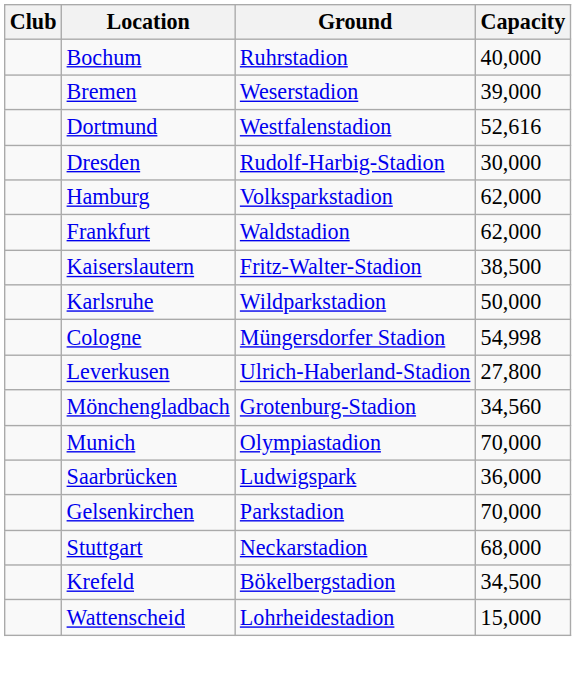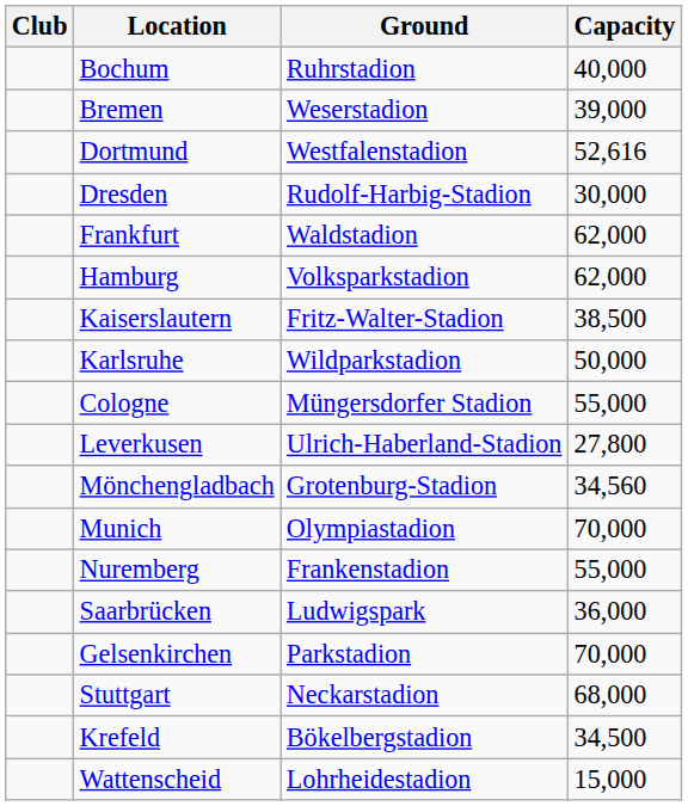 <table class="wikitable sortable">
 <tr>
 <th>Club</th>
 <th>Location</th>
 <th>Ground</th>
 <th>Capacity</th>
 </tr>
 <tr>
 <td></td>
 <td><a href='#'>Bochum</a></td>
 <td><a href='#'>Ruhrstadion</a></td>
 <td>40,000</td>
 </tr>
 <tr>
 <td></td>
 <td><a href='#'>Bremen</a></td>
 <td><a href='#'>Weserstadion</a></td>
 <td>39,000</td>
 </tr>
 <tr>
 <td></td>
 <td><a href='#'>Dortmund</a></td>
 <td><a href='#'>Westfalenstadion</a></td>
 <td>52,616</td>
 </tr>
 <tr>
 <td></td>
 <td><a href='#'>Dresden</a></td>
 <td><a href='#'>Rudolf-Harbig-Stadion</a></td>
 <td>30,000</td>
 </tr>
 <tr>
 <td></td>
-<td><a href='#'>Hamburg</a></td>
-<td><a href='#'>Volksparkstadion</a></td>
+<td><a href='#'>Frankfurt</a></td>
+<td><a href='#'>Waldstadion</a></td>
 <td>62,000</td>
 </tr>
 <tr>
 <td></td>
-<td><a href='#'>Frankfurt</a></td>
-<td><a href='#'>Waldstadion</a></td>
+<td><a href='#'>Hamburg</a></td>
+<td><a href='#'>Volksparkstadion</a></td>
 <td>62,000</td>
 </tr>
 <tr>
 <td></td>
 <td><a href='#'>Kaiserslautern</a></td>
 <td><a href='#'>Fritz-Walter-Stadion</a></td>
 <td>38,500</td>
 </tr>
 <tr>
 <td></td>
 <td><a href='#'>Karlsruhe</a></td>
 <td><a href='#'>Wildparkstadion</a></td>
 <td>50,000</td>
 </tr>
 <tr>
 <td></td>
 <td><a href='#'>Cologne</a></td>
 <td><a href='#'>Müngersdorfer Stadion</a></td>
-<td>54,998</td>
+<td>55,000</td>
 </tr>
 <tr>
 <td></td>
 <td><a href='#'>Leverkusen</a></td>
 <td><a href='#'>Ulrich-Haberland-Stadion</a></td>
 <td>27,800</td>
 </tr>
 <tr>
 <td></td>
 <td><a href='#'>Mönchengladbach</a></td>
 <td><a href='#'>Grotenburg-Stadion</a></td>
 <td>34,560</td>
 </tr>
 <tr>
 <td></td>
 <td><a href='#'>Munich</a></td>
 <td><a href='#'>Olympiastadion</a></td>
 <td>70,000</td>
+</tr>
+<tr>
+<td></td>
+<td><a href='#'>Nuremberg</a></td>
+<td><a href='#'>Frankenstadion</a></td>
+<td>55,000</td>
 </tr>
 <tr>
 <td></td>
 <td><a href='#'>Saarbrücken</a></td>
 <td><a href='#'>Ludwigspark</a></td>
 <td>36,000</td>
 </tr>
 <tr>
 <td></td>
 <td><a href='#'>Gelsenkirchen</a></td>
 <td><a href='#'>Parkstadion</a></td>
 <td>70,000</td>
 </tr>
 <tr>
 <td></td>
 <td><a href='#'>Stuttgart</a></td>
 <td><a href='#'>Neckarstadion</a></td>
 <td>68,000</td>
 </tr>
 <tr>
 <td></td>
 <td><a href='#'>Krefeld</a></td>
 <td><a href='#'>Bökelbergstadion</a></td>
 <td>34,500</td>
 </tr>
 <tr>
 <td></td>
 <td><a href='#'>Wattenscheid</a></td>
 <td><a href='#'>Lohrheidestadion</a></td>
 <td>15,000</td>
 </tr>
 </table>
